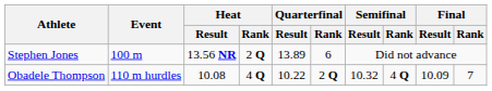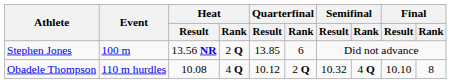 <table class=wikitable style="font-size:90%">
 <tr>
 <th rowspan="2">Athlete</th>
 <th rowspan="2">Event</th>
 <th colspan="2">Heat</th>
 <th colspan="2">Quarterfinal</th>
 <th colspan="2">Semifinal</th>
 <th colspan="2">Final</th>
 </tr>
 <tr style="font-size:95%">
 <th>Result</th>
 <th>Rank</th>
 <th>Result</th>
 <th>Rank</th>
 <th>Result</th>
 <th>Rank</th>
 <th>Result</th>
 <th>Rank</th>
 </tr>
 <tr align=center>
 <td align=left><a href='#'>Stephen Jones</a></td>
 <td align=left><a href='#'>100 m</a></td>
 <td>13.56 <strong><a href='#'>NR</a></strong></td>
 <td>2 <strong>Q</strong></td>
-<td>13.89</td>
+<td>13.85</td>
 <td>6</td>
 <td colspan=4>Did not advance</td>
 </tr>
 <tr align=center>
 <td align=left><a href='#'>Obadele Thompson</a></td>
 <td align=left><a href='#'>110 m hurdles</a></td>
 <td>10.08</td>
 <td>4 <strong>Q</strong></td>
-<td>10.22</td>
+<td>10.12</td>
 <td>2 <strong>Q</strong></td>
 <td>10.32</td>
 <td>4 <strong>Q</strong></td>
-<td>10.09</td>
-<td>7</td>
+<td>10.10</td>
+<td>8</td>
 </tr>
 </table>
